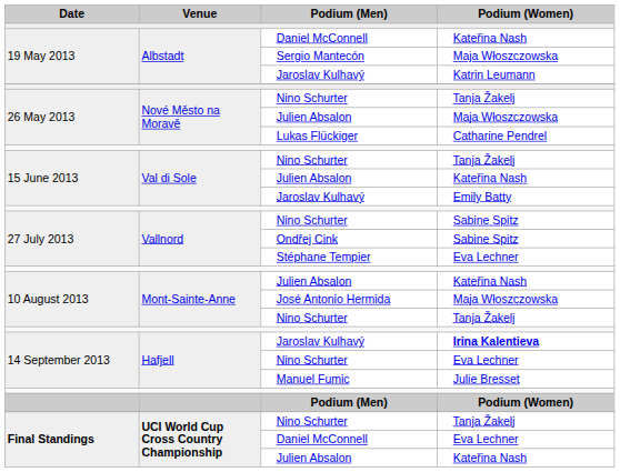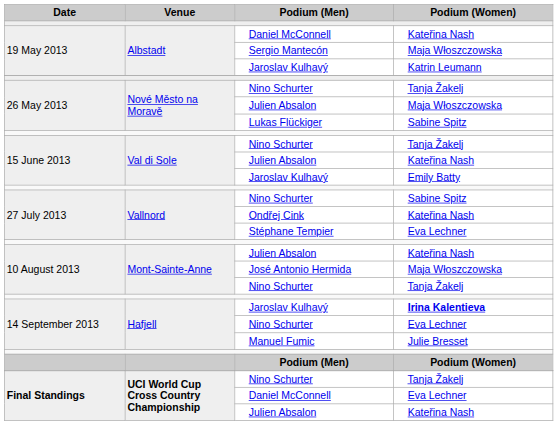 <table class="wikitable" width=90% bgcolor="#f7f8ff" cellpadding="3" cellspacing="0" border="1" style="font-size: 95%; border: gray solid 1px; border-collapse: collapse;">
 <tr bgcolor="#CCCCCC">
 <td align="center"><strong>Date</strong></td>
 <td width=20% align="center"><strong>Venue</strong></td>
 <td width=29% align="center"><strong>Podium (Men)</strong></td>
 <td width=29% align="center"><strong>Podium (Women)</strong></td>
 </tr>
 <tr bgcolor="#EFEFEF">
 <td colspan=4></td>
 </tr>
 <tr bgcolor="#EFEFEF">
 <td rowspan=3>19 May 2013</td>
 <td rowspan=3> <a href='#'>Albstadt</a></td>
 <td bgcolor="#ffffff">      <a href='#'>Daniel McConnell</a></td>
 <td bgcolor="#ffffff">      <a href='#'>Kateřina Nash</a></td>
 </tr>
 <tr>
 <td bgcolor="#ffffff">      <a href='#'>Sergio Mantecón</a></td>
 <td bgcolor="#ffffff">      <a href='#'>Maja Włoszczowska</a></td>
 </tr>
 <tr>
 <td bgcolor="#ffffff">      <a href='#'>Jaroslav Kulhavý</a></td>
 <td bgcolor="#ffffff">      <a href='#'>Katrin Leumann</a></td>
 </tr>
 <tr>
 </tr>
 <tr bgcolor="#EFEFEF">
 <td colspan=4></td>
 </tr>
 <tr bgcolor="#EFEFEF">
 <td rowspan=3>26 May 2013</td>
 <td rowspan=3> <a href='#'>Nové Město na Moravě</a></td>
 <td bgcolor="#ffffff">      <a href='#'>Nino Schurter</a></td>
 <td bgcolor="#ffffff">      <a href='#'>Tanja Žakelj</a></td>
 </tr>
 <tr>
 <td bgcolor="#ffffff">      <a href='#'>Julien Absalon</a></td>
 <td bgcolor="#ffffff">      <a href='#'>Maja Włoszczowska</a></td>
 </tr>
 <tr>
 <td bgcolor="#ffffff">      <a href='#'>Lukas Flückiger</a></td>
-<td bgcolor="#ffffff">      <a href='#'>Catharine Pendrel</a></td>
+<td bgcolor="#ffffff">      <a href='#'>Sabine Spitz</a></td>
 </tr>
 <tr>
 <td colspan=4></td>
 </tr>
 <tr bgcolor="#EFEFEF">
 <td rowspan=3>15 June 2013</td>
 <td rowspan=3> <a href='#'>Val di Sole</a></td>
 <td bgcolor="#ffffff">      <a href='#'>Nino Schurter</a></td>
 <td bgcolor="#ffffff">      <a href='#'>Tanja Žakelj</a></td>
 </tr>
 <tr>
 <td bgcolor="#ffffff">      <a href='#'>Julien Absalon</a></td>
 <td bgcolor="#ffffff">      <a href='#'>Kateřina Nash</a></td>
 </tr>
 <tr>
 <td bgcolor="#ffffff">      <a href='#'>Jaroslav Kulhavý</a></td>
 <td bgcolor="#ffffff">      <a href='#'>Emily Batty</a></td>
 </tr>
 <tr>
 <td colspan=4></td>
 </tr>
 <tr bgcolor="#EFEFEF">
 <td rowspan=3>27 July 2013</td>
 <td rowspan=3> <a href='#'>Vallnord</a></td>
 <td bgcolor="#ffffff">      <a href='#'>Nino Schurter</a></td>
 <td bgcolor="#ffffff">      <a href='#'>Sabine Spitz</a></td>
 </tr>
 <tr>
 <td bgcolor="#ffffff">      <a href='#'>Ondřej Cink</a></td>
-<td bgcolor="#ffffff">      <a href='#'>Sabine Spitz</a></td>
+<td bgcolor="#ffffff">      <a href='#'>Kateřina Nash</a></td>
 </tr>
 <tr>
 <td bgcolor="#ffffff">      <a href='#'>Stéphane Tempier</a></td>
 <td bgcolor="#ffffff">      <a href='#'>Eva Lechner</a></td>
 </tr>
 <tr>
 <td colspan=4></td>
 </tr>
 <tr bgcolor="#EFEFEF">
 <td rowspan=3>10 August 2013</td>
 <td rowspan=3> <a href='#'>Mont-Sainte-Anne</a></td>
 <td bgcolor="#ffffff">      <a href='#'>Julien Absalon</a></td>
 <td bgcolor="#ffffff">      <a href='#'>Kateřina Nash</a></td>
 </tr>
 <tr>
 <td bgcolor="#ffffff">      <a href='#'>José Antonio Hermida</a></td>
 <td bgcolor="#ffffff">      <a href='#'>Maja Włoszczowska</a></td>
 </tr>
 <tr>
 <td bgcolor="#ffffff">      <a href='#'>Nino Schurter</a></td>
 <td bgcolor="#ffffff">      <a href='#'>Tanja Žakelj</a></td>
 </tr>
 <tr>
 <td colspan=4></td>
 </tr>
 <tr bgcolor="#EFEFEF">
 <td rowspan=3>14 September 2013</td>
 <td rowspan=3> <a href='#'>Hafjell</a></td>
 <td bgcolor="#ffffff">      <a href='#'>Jaroslav Kulhavý</a></td>
 <td bgcolor="#ffffff"><strong>      <a href='#'>Irina Kalentieva</a></strong></td>
 </tr>
 <tr>
 <td bgcolor="#ffffff">      <a href='#'>Nino Schurter</a></td>
 <td bgcolor="#ffffff">      <a href='#'>Eva Lechner</a></td>
 </tr>
 <tr>
 <td bgcolor="#ffffff">      <a href='#'>Manuel Fumic</a></td>
 <td bgcolor="#ffffff">      <a href='#'>Julie Bresset</a></td>
 </tr>
 <tr>
 <td colspan=4></td>
 </tr>
 <tr bgcolor="#CCCCCC">
 <td align="center"></td>
 <td width=20% align="center"></td>
 <td width=29% align="center"><strong>Podium (Men)</strong></td>
 <td width=29% align="center"><strong>Podium (Women)</strong></td>
 </tr>
 <tr bgcolor="#EFEFEF">
 </tr>
 <tr bgcolor="#EFEFEF">
 <td rowspan=3><strong>Final Standings</strong></td>
 <td rowspan=3><strong>UCI World Cup<br> Cross Country Championship</strong></td>
 <td bgcolor="#ffffff">      <a href='#'>Nino Schurter</a></td>
 <td bgcolor="#ffffff">      <a href='#'>Tanja Žakelj</a></td>
 </tr>
 <tr>
 <td bgcolor="#ffffff">      <a href='#'>Daniel McConnell</a></td>
 <td bgcolor="#ffffff">      <a href='#'>Eva Lechner</a></td>
 </tr>
 <tr>
 <td bgcolor="#ffffff">      <a href='#'>Julien Absalon</a></td>
 <td bgcolor="#ffffff">      <a href='#'>Kateřina Nash</a></td>
 </tr>
 </table>
